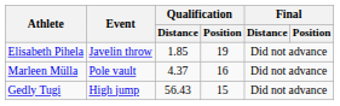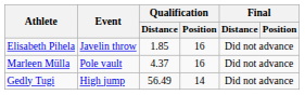 <table class=wikitable style=font-size:90%>
 <tr>
 <th rowspan=2>Athlete</th>
 <th rowspan=2>Event</th>
 <th colspan=2>Qualification</th>
 <th colspan=2>Final</th>
 </tr>
 <tr style=font-size:95%>
 <th>Distance</th>
 <th>Position</th>
 <th>Distance</th>
 <th>Position</th>
 </tr>
 <tr align=center>
 <td align=left><a href='#'>Elisabeth Pihela</a></td>
 <td align=left><a href='#'>Javelin throw</a></td>
 <td>1.85</td>
-<td>19</td>
+<td>16</td>
 <td colspan=2>Did not advance</td>
 </tr>
 <tr align=center>
 <td align=left><a href='#'>Marleen Mülla</a></td>
 <td align=left><a href='#'>Pole vault</a></td>
 <td>4.37</td>
 <td>16</td>
 <td colspan=2>Did not advance</td>
 </tr>
 <tr align=center>
 <td align=left><a href='#'>Gedly Tugi</a></td>
 <td align=left><a href='#'>High jump</a></td>
-<td>56.43</td>
-<td>15</td>
+<td>56.49</td>
+<td>14</td>
 <td colspan=2>Did not advance</td>
 </tr>
 </table>
